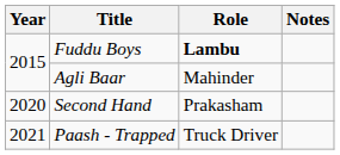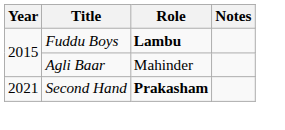 <table class="wikitable sortable">
 <tr>
 <th>Year</th>
 <th>Title</th>
 <th>Role</th>
 <th>Notes</th>
 </tr>
 <tr>
 <td rowspan=2>2015</td>
 <td><em>Fuddu Boys</em></td>
 <td><strong>Lambu</strong></td>
 <td></td>
 </tr>
 <tr>
 <td><em>Agli Baar</em></td>
 <td>Mahinder</td>
 <td></td>
 </tr>
 <tr>
-<td>2020</td>
+<td>2021</td>
 <td><em>Second Hand</em></td>
-<td>Prakasham</td>
-<td></td>
-</tr>
-<tr>
-<td>2021</td>
-<td><em>Paash - Trapped</em></td>
-<td>Truck Driver</td>
+<td><strong>Prakasham</strong></td>
 <td></td>
 </tr>
 </table>
